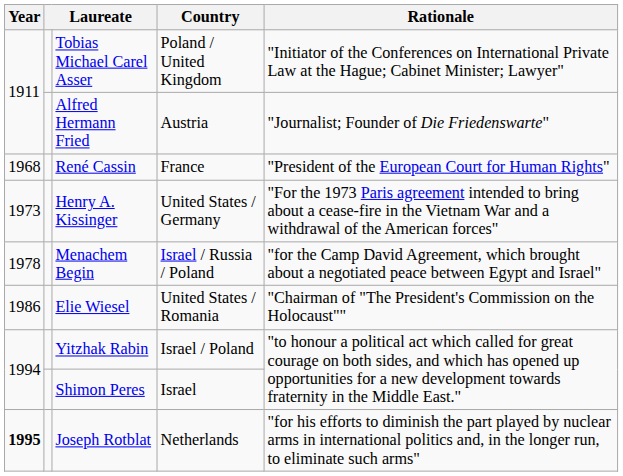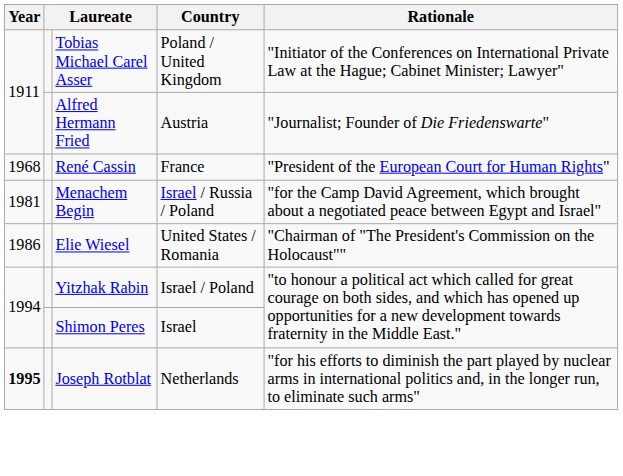 <table class = "wikitable sortable">
 <tr>
 <th>Year</th>
 <th colspan = "2">Laureate</th>
 <th>Country</th>
 <th>Rationale</th>
 </tr>
 <tr>
 <td rowspan = "2">1911</td>
 <td></td>
 <td><a href='#'>Tobias Michael Carel Asser</a></td>
 <td>Poland / United Kingdom</td>
 <td>"Initiator of the Conferences on International Private Law at the Hague; Cabinet Minister; Lawyer"</td>
 </tr>
 <tr>
 <td></td>
 <td><a href='#'>Alfred Hermann Fried</a></td>
 <td>Austria</td>
 <td>"Journalist; Founder of <em>Die Friedenswarte</em>"</td>
 </tr>
 <tr>
 <td>1968</td>
 <td></td>
 <td><a href='#'>René Cassin</a></td>
 <td>France</td>
 <td>"President of the <a href='#'>European Court for Human Rights</a>"</td>
 </tr>
 <tr>
-<td>1973</td>
-<td></td>
-<td><a href='#'>Henry A. Kissinger</a></td>
-<td>United States / Germany</td>
-<td>"For the 1973 <a href='#'>Paris agreement</a> intended to bring about a cease-fire in the Vietnam War and a withdrawal of the American forces"</td>
-</tr>
-<tr>
-<td>1978</td>
+<td>1981</td>
 <td></td>
 <td><a href='#'>Menachem Begin</a></td>
 <td><a href='#'>Israel</a> / Russia / Poland</td>
 <td>"for the Camp David Agreement, which brought about a negotiated peace between Egypt and Israel"</td>
 </tr>
 <tr>
 <td>1986</td>
 <td></td>
 <td><a href='#'>Elie Wiesel</a></td>
 <td>United States / Romania</td>
 <td>"Chairman of "The President's Commission on the Holocaust""</td>
 </tr>
 <tr>
 <td rowspan = "2">1994</td>
 <td></td>
 <td><a href='#'>Yitzhak Rabin</a></td>
 <td>Israel / Poland</td>
 <td rowspan = "2">"to honour a political act which called for great courage on both sides, and which has opened up opportunities for a new development towards fraternity in the Middle East."</td>
 </tr>
 <tr>
 <td></td>
 <td><a href='#'>Shimon Peres</a></td>
 <td>Israel</td>
 </tr>
 <tr>
 <td><strong>1995</strong></td>
 <td></td>
 <td><a href='#'>Joseph Rotblat</a></td>
 <td>Netherlands</td>
 <td>"for his efforts to diminish the part played by nuclear arms in international politics and, in the longer run, to eliminate such arms"</td>
 </tr>
 </table>
